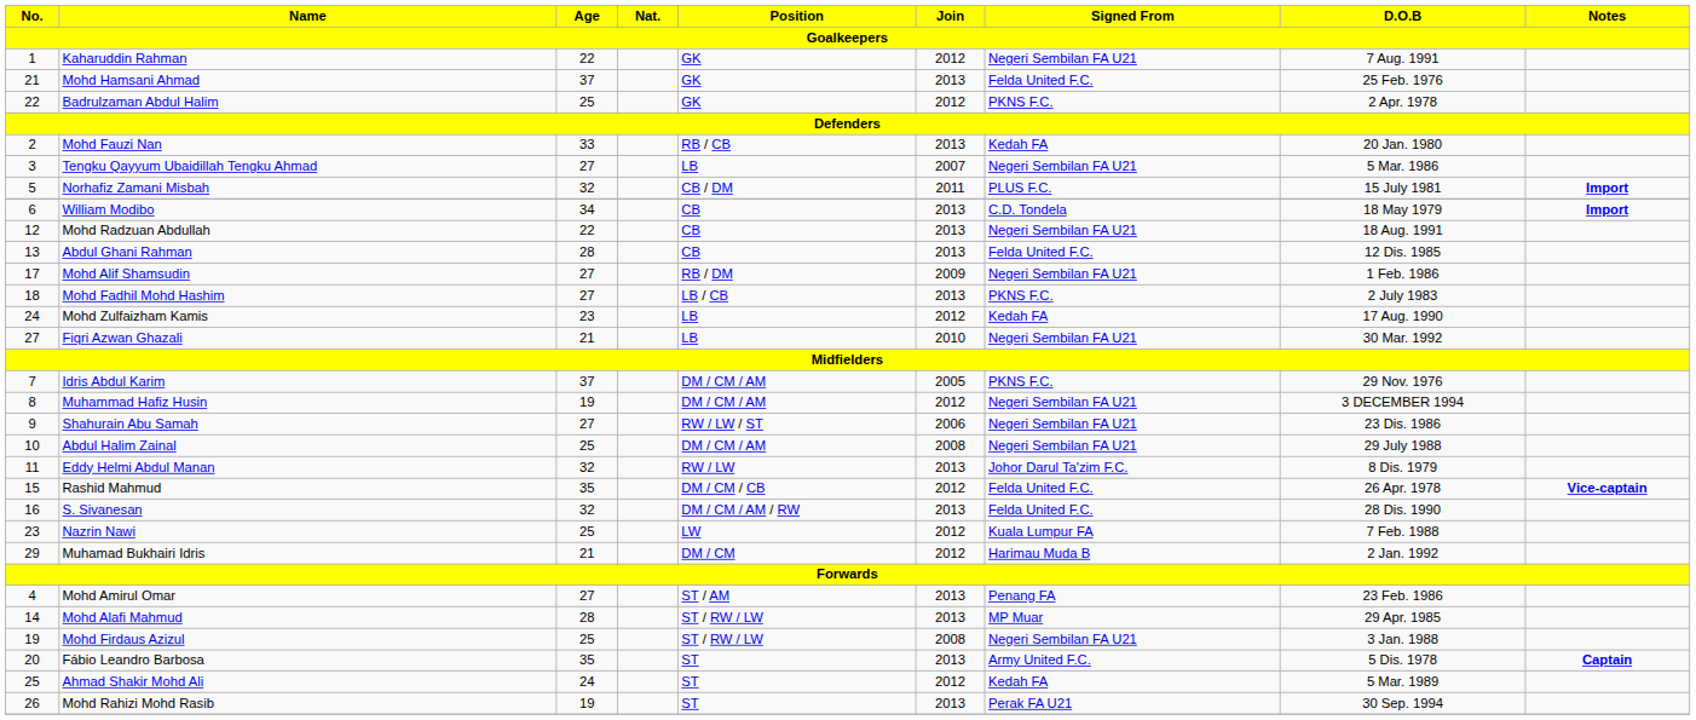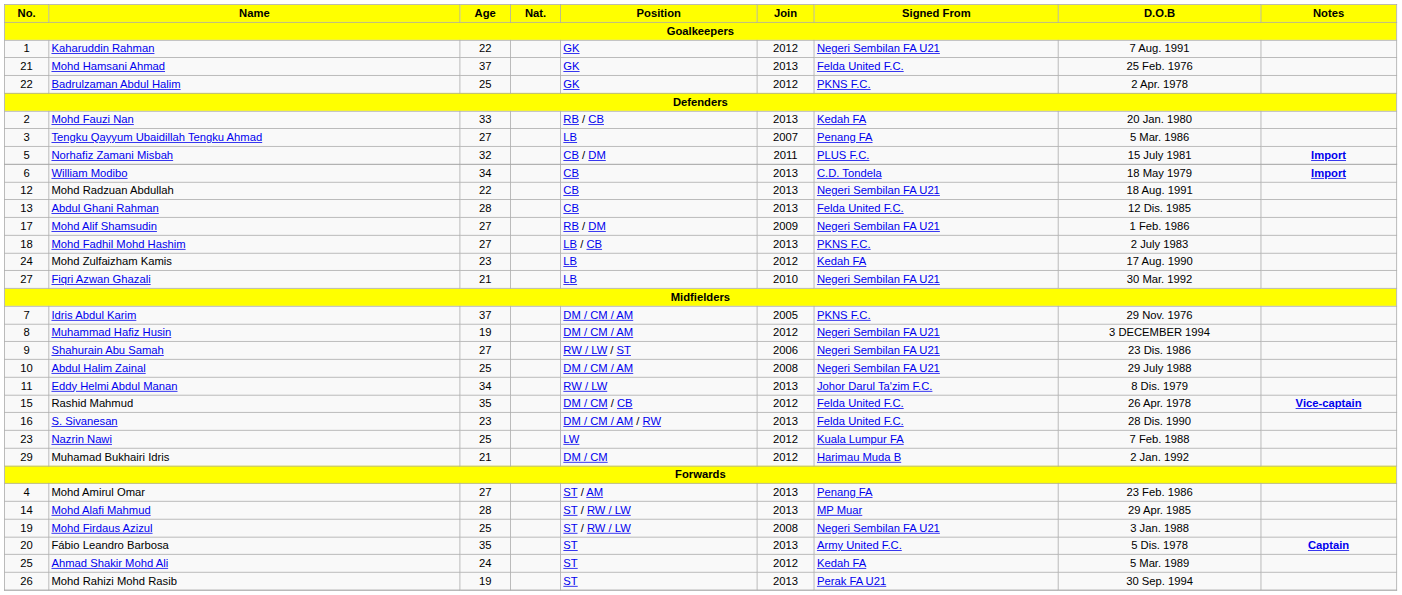 <table class="wikitable sortable"  style="text-align:center; font-size:90%; width:90%;">
 <tr>
 <th style="background:yellow; color:black;">No.</th>
 <th style="background:yellow; color:black;">Name</th>
 <th style="background:yellow; color:black;">Age</th>
 <th style="background:yellow; color:black;">Nat.</th>
 <th style="background:yellow; color:black;">Position</th>
 <th style="background:yellow; color:black;">Join</th>
 <th style="background:yellow; color:black;">Signed From</th>
 <th style="background:yellow; color:black;">D.O.B</th>
 <th style="background:yellow; color:black;">Notes</th>
 </tr>
 <tr>
 <th colspan="11"  style="background:yellow; color:black; text-align:center;">Goalkeepers</th>
 </tr>
 <tr>
 <td>1</td>
 <td align=left><a href='#'>Kaharuddin Rahman</a></td>
 <td>22</td>
 <td></td>
 <td align=left><a href='#'>GK</a></td>
 <td>2012</td>
 <td align=left> <a href='#'>Negeri Sembilan FA U21</a></td>
 <td>7 Aug. 1991</td>
 <td></td>
 </tr>
 <tr>
 <td>21</td>
 <td align=left><a href='#'>Mohd Hamsani Ahmad</a></td>
 <td>37</td>
 <td></td>
 <td align=left><a href='#'>GK</a></td>
 <td>2013</td>
 <td align=left> <a href='#'>Felda United F.C.</a></td>
 <td>25 Feb. 1976</td>
 <td></td>
 </tr>
 <tr>
 <td>22</td>
 <td align=left><a href='#'>Badrulzaman Abdul Halim</a></td>
 <td>25</td>
 <td></td>
 <td align=left><a href='#'>GK</a></td>
 <td>2012</td>
 <td align=left> <a href='#'>PKNS F.C.</a></td>
 <td>2 Apr. 1978</td>
 <td></td>
 </tr>
 <tr>
 <th colspan="11"  style="background:yellow; color:black; text-align:center;">Defenders</th>
 </tr>
 <tr>
 <td>2</td>
 <td align=left><a href='#'>Mohd Fauzi Nan</a></td>
 <td>33</td>
 <td></td>
 <td align=left><a href='#'>RB</a> / <a href='#'>CB</a></td>
 <td>2013</td>
 <td align=left> <a href='#'>Kedah FA</a></td>
 <td>20 Jan. 1980</td>
 <td></td>
 </tr>
 <tr>
 <td>3</td>
 <td align=left><a href='#'>Tengku Qayyum Ubaidillah Tengku Ahmad</a></td>
 <td>27</td>
 <td></td>
 <td align=left><a href='#'>LB</a></td>
 <td>2007</td>
-<td align=left> <a href='#'>Negeri Sembilan FA U21</a></td>
+<td align=left> <a href='#'>Penang FA</a></td>
 <td>5 Mar. 1986</td>
 <td></td>
 </tr>
 <tr>
 <td>5</td>
 <td align=left><a href='#'>Norhafiz Zamani Misbah</a></td>
 <td>32</td>
 <td></td>
 <td align=left><a href='#'>CB</a> / <a href='#'>DM</a></td>
 <td>2011</td>
 <td align=left> <a href='#'>PLUS F.C.</a></td>
 <td>15 July 1981</td>
 <td><strong><a href='#'>Import</a></strong></td>
 </tr>
 <tr>
 </tr>
 <tr>
 <td>6</td>
 <td align=left><a href='#'>William Modibo</a></td>
 <td>34</td>
 <td></td>
 <td align=left><a href='#'>CB</a></td>
 <td>2013</td>
 <td align=left> <a href='#'>C.D. Tondela</a></td>
 <td>18 May 1979</td>
 <td><strong><a href='#'>Import</a></strong></td>
 </tr>
 <tr>
 <td>12</td>
 <td align=left>Mohd Radzuan Abdullah</td>
 <td>22</td>
 <td></td>
 <td align=left><a href='#'>CB</a></td>
 <td>2013</td>
 <td align=left> <a href='#'>Negeri Sembilan FA U21</a></td>
 <td>18 Aug. 1991</td>
 <td></td>
 </tr>
 <tr>
 <td>13</td>
 <td align=left><a href='#'>Abdul Ghani Rahman</a></td>
 <td>28</td>
 <td></td>
 <td align=left><a href='#'>CB</a></td>
 <td>2013</td>
 <td align=left> <a href='#'>Felda United F.C.</a></td>
 <td>12 Dis. 1985</td>
 <td></td>
 </tr>
 <tr>
 <td>17</td>
 <td align=left><a href='#'>Mohd Alif Shamsudin</a></td>
 <td>27</td>
 <td></td>
 <td align=left><a href='#'>RB</a> / <a href='#'>DM</a></td>
 <td>2009</td>
 <td align=left> <a href='#'>Negeri Sembilan FA U21</a></td>
 <td>1 Feb. 1986</td>
 <td></td>
 </tr>
 <tr>
 <td>18</td>
 <td align=left><a href='#'>Mohd Fadhil Mohd Hashim</a></td>
 <td>27</td>
 <td></td>
 <td align=left><a href='#'>LB</a> / <a href='#'>CB</a></td>
 <td>2013</td>
 <td align=left> <a href='#'>PKNS F.C.</a></td>
 <td>2 July 1983</td>
 <td></td>
 </tr>
 <tr>
 <td>24</td>
 <td align=left>Mohd Zulfaizham Kamis</td>
 <td>23</td>
 <td></td>
 <td align=left><a href='#'>LB</a></td>
 <td>2012</td>
 <td align=left> <a href='#'>Kedah FA</a></td>
 <td>17 Aug. 1990</td>
 <td></td>
 </tr>
 <tr>
 <td>27</td>
 <td align=left><a href='#'>Fiqri Azwan Ghazali</a></td>
 <td>21</td>
 <td></td>
 <td align=left><a href='#'>LB</a></td>
 <td>2010</td>
 <td align=left> <a href='#'>Negeri Sembilan FA U21</a></td>
 <td>30 Mar. 1992</td>
 <td></td>
 </tr>
 <tr>
 <th colspan="11"  style="background:yellow; color:black; text-align:center;">Midfielders</th>
 </tr>
 <tr>
 <td>7</td>
 <td align=left><a href='#'>Idris Abdul Karim</a></td>
 <td>37</td>
 <td></td>
 <td align=left><a href='#'>DM / CM / AM</a></td>
 <td>2005</td>
 <td align=left> <a href='#'>PKNS F.C.</a></td>
 <td>29 Nov. 1976</td>
 <td></td>
 </tr>
 <tr>
 <td>8</td>
 <td align=left><a href='#'>Muhammad Hafiz Husin</a></td>
 <td>19</td>
 <td></td>
 <td align=left><a href='#'>DM / CM / AM</a></td>
 <td>2012</td>
 <td align=left> <a href='#'>Negeri Sembilan FA U21</a></td>
 <td>3 DECEMBER 1994</td>
 <td></td>
 </tr>
 <tr>
 <td>9</td>
 <td align=left><a href='#'>Shahurain Abu Samah</a></td>
 <td>27</td>
 <td></td>
 <td align=left><a href='#'>RW / LW</a> / <a href='#'>ST</a></td>
 <td>2006</td>
 <td align=left> <a href='#'>Negeri Sembilan FA U21</a></td>
 <td>23 Dis. 1986</td>
 <td></td>
 </tr>
 <tr>
 <td>10</td>
 <td align=left><a href='#'>Abdul Halim Zainal</a></td>
 <td>25</td>
 <td></td>
 <td align=left><a href='#'>DM / CM / AM</a></td>
 <td>2008</td>
 <td align=left> <a href='#'>Negeri Sembilan FA U21</a></td>
 <td>29 July 1988</td>
 <td></td>
 </tr>
 <tr>
 <td>11</td>
 <td align=left><a href='#'>Eddy Helmi Abdul Manan</a></td>
-<td>32</td>
+<td>34</td>
 <td></td>
 <td align=left><a href='#'>RW / LW</a></td>
 <td>2013</td>
 <td align=left> <a href='#'>Johor Darul Ta'zim F.C.</a></td>
 <td>8 Dis. 1979</td>
 <td></td>
 </tr>
 <tr>
 <td>15</td>
 <td align=left>Rashid Mahmud</td>
 <td>35</td>
 <td></td>
 <td align=left><a href='#'>DM / CM</a> / <a href='#'>CB</a></td>
 <td>2012</td>
 <td align=left> <a href='#'>Felda United F.C.</a></td>
 <td>26 Apr. 1978</td>
 <td><strong><a href='#'>Vice-captain</a></strong></td>
 </tr>
 <tr>
 <td>16</td>
 <td align=left><a href='#'>S. Sivanesan</a></td>
-<td>32</td>
+<td>23</td>
 <td></td>
 <td align=left><a href='#'>DM / CM / AM</a> / <a href='#'>RW</a></td>
 <td>2013</td>
 <td align=left> <a href='#'>Felda United F.C.</a></td>
 <td>28 Dis. 1990</td>
 <td></td>
 </tr>
 <tr>
 <td>23</td>
 <td align=left><a href='#'>Nazrin Nawi</a></td>
 <td>25</td>
 <td></td>
 <td align=left><a href='#'>LW</a></td>
 <td>2012</td>
 <td align=left> <a href='#'>Kuala Lumpur FA</a></td>
 <td>7 Feb. 1988</td>
 <td></td>
 </tr>
 <tr>
 <td>29</td>
 <td align=left>Muhamad Bukhairi Idris</td>
 <td>21</td>
 <td></td>
 <td align=left><a href='#'>DM / CM</a></td>
 <td>2012</td>
 <td align=left> <a href='#'>Harimau Muda B</a></td>
 <td>2 Jan. 1992</td>
 <td></td>
 </tr>
 <tr>
 <th colspan="11"  style="background:yellow; color:black; text-align:center;">Forwards</th>
 </tr>
 <tr>
 <td>4</td>
 <td align=left>Mohd Amirul Omar</td>
 <td>27</td>
 <td></td>
 <td align=left><a href='#'>ST</a> / <a href='#'>AM</a></td>
 <td>2013</td>
 <td align=left> <a href='#'>Penang FA</a></td>
 <td>23 Feb. 1986</td>
 <td></td>
 </tr>
 <tr>
 <td>14</td>
 <td align=left><a href='#'>Mohd Alafi Mahmud</a></td>
 <td>28</td>
 <td></td>
 <td align=left><a href='#'>ST</a> / <a href='#'>RW / LW</a></td>
 <td>2013</td>
 <td align=left> <a href='#'>MP Muar</a></td>
 <td>29 Apr. 1985</td>
 <td></td>
 </tr>
 <tr>
 <td>19</td>
 <td align=left><a href='#'>Mohd Firdaus Azizul</a></td>
 <td>25</td>
 <td></td>
 <td align=left><a href='#'>ST</a> / <a href='#'>RW / LW</a></td>
 <td>2008</td>
 <td align=left> <a href='#'>Negeri Sembilan FA U21</a></td>
 <td>3 Jan. 1988</td>
 <td></td>
 </tr>
 <tr>
 <td>20</td>
 <td align=left>Fábio Leandro Barbosa</td>
 <td>35</td>
 <td></td>
 <td align=left><a href='#'>ST</a></td>
 <td>2013</td>
 <td align=left> <a href='#'>Army United F.C.</a></td>
 <td>5 Dis. 1978</td>
 <td><strong><a href='#'>Captain</a></strong></td>
 </tr>
 <tr>
 <td>25</td>
 <td align=left><a href='#'>Ahmad Shakir Mohd Ali</a></td>
 <td>24</td>
 <td></td>
 <td align=left><a href='#'>ST</a></td>
 <td>2012</td>
 <td align=left> <a href='#'>Kedah FA</a></td>
 <td>5 Mar. 1989</td>
 <td></td>
 </tr>
 <tr>
 <td>26</td>
 <td align=left>Mohd Rahizi Mohd Rasib</td>
 <td>19</td>
 <td></td>
 <td align=left><a href='#'>ST</a></td>
 <td>2013</td>
 <td align=left> <a href='#'>Perak FA U21</a></td>
 <td>30 Sep. 1994</td>
 <td></td>
 </tr>
 <tr>
 </tr>
 </table>
